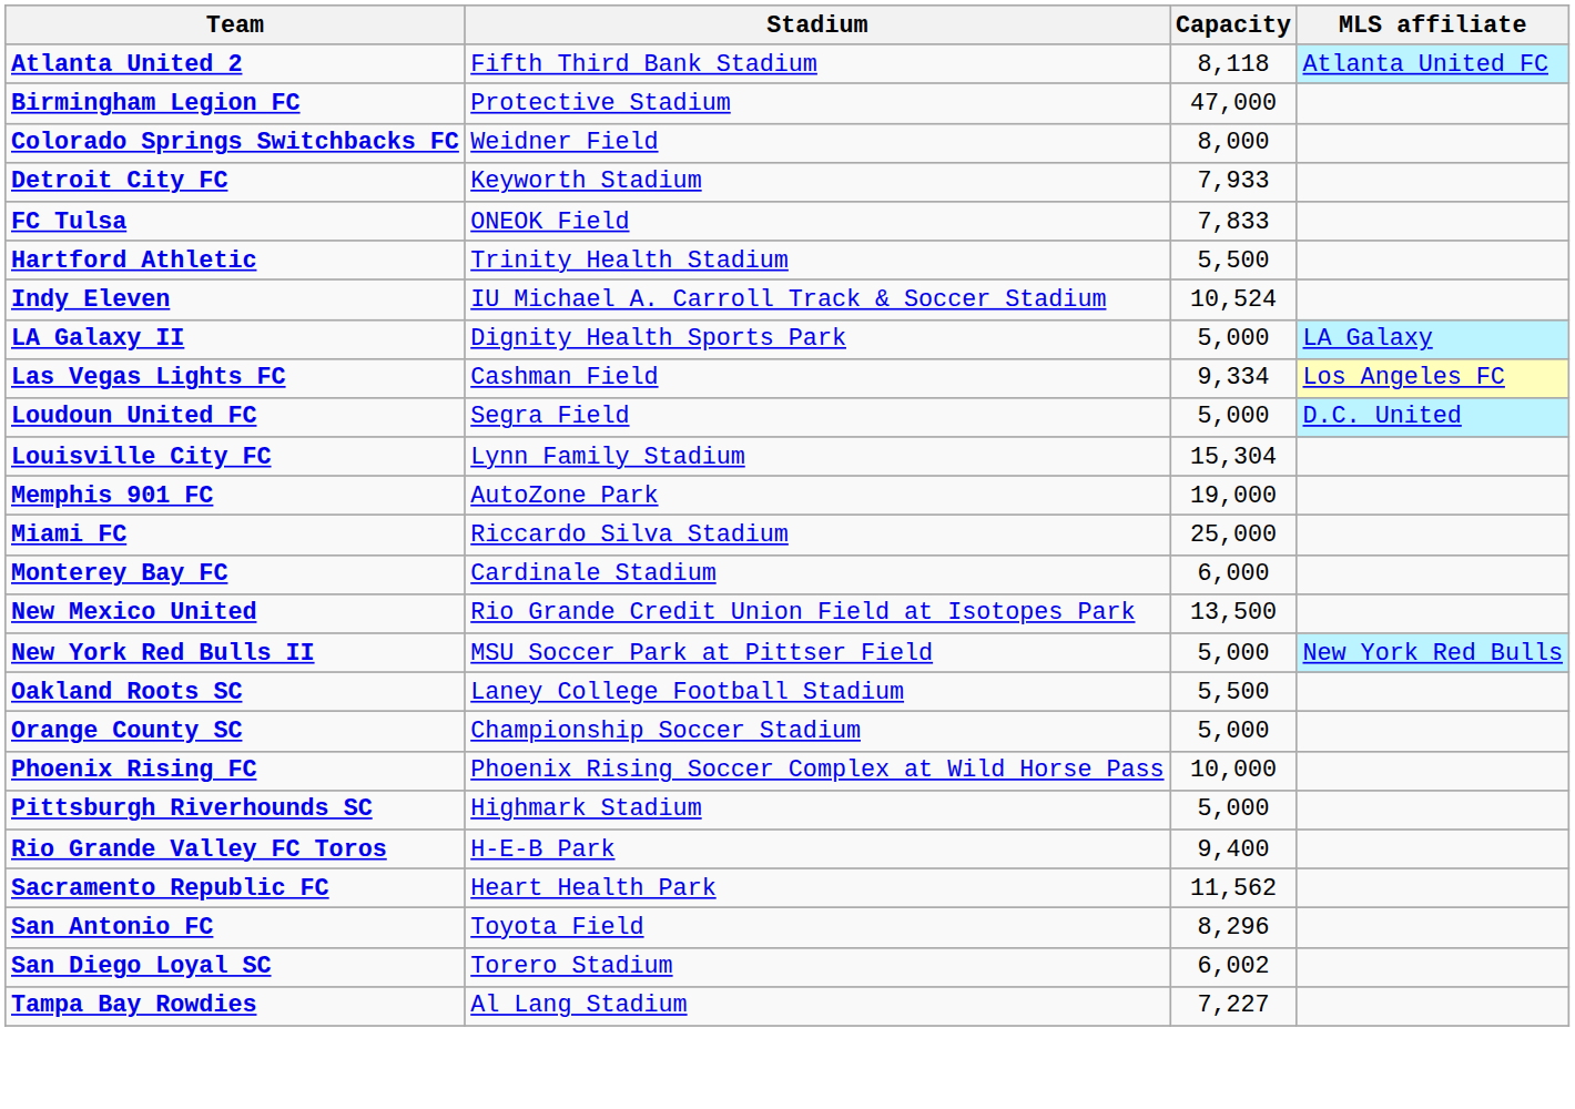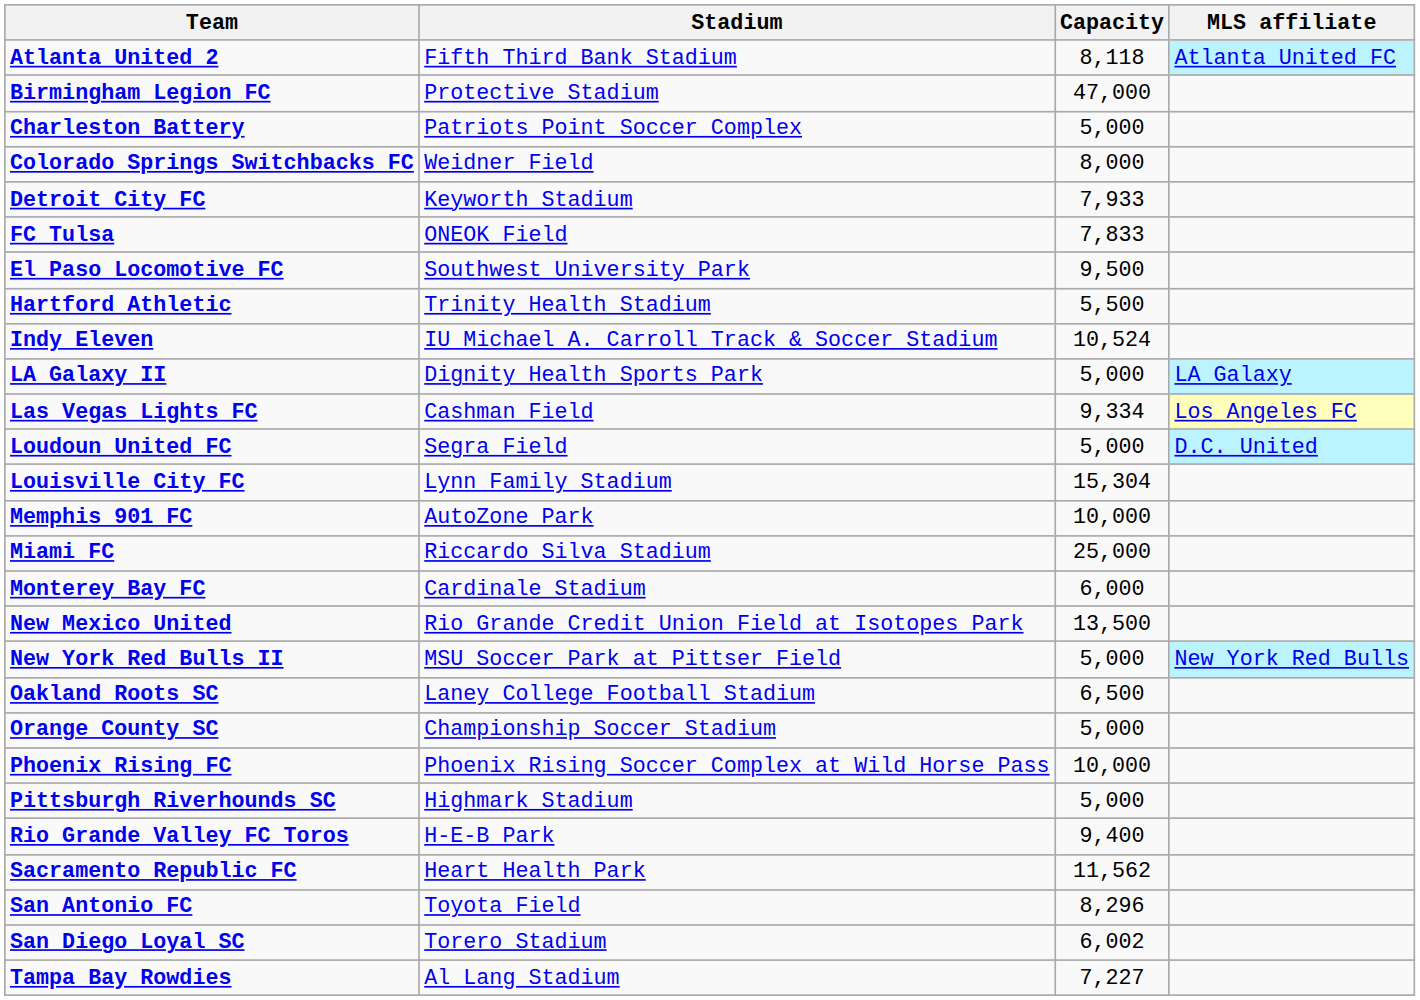 <table class="wikitable sortable" style="text-align: left;">
 <tr>
 <th>Team</th>
 <th>Stadium</th>
 <th>Capacity</th>
 <th>MLS affiliate</th>
 </tr>
 <tr>
 <td><strong><a href='#'>Atlanta United 2</a></strong></td>
 <td><a href='#'>Fifth Third Bank Stadium</a></td>
 <td style="text-align:center;">8,118</td>
 <td bgcolor=BBF3FF><a href='#'>Atlanta United FC</a></td>
 </tr>
 <tr>
 <td><strong><a href='#'>Birmingham Legion FC</a></strong></td>
 <td><a href='#'>Protective Stadium</a></td>
 <td style="text-align:center;">47,000</td>
 <td></td>
 </tr>
 <tr>
+<td><strong><a href='#'>Charleston Battery</a></strong></td>
+<td><a href='#'>Patriots Point Soccer Complex</a></td>
+<td style="text-align:center;">5,000</td>
+<td></td>
+</tr>
+<tr>
 <td><strong><a href='#'>Colorado Springs Switchbacks FC</a></strong></td>
 <td><a href='#'>Weidner Field</a></td>
 <td style="text-align:center;">8,000</td>
 <td></td>
 </tr>
 <tr>
 <td><strong><a href='#'>Detroit City FC</a></strong></td>
 <td><a href='#'>Keyworth Stadium</a></td>
 <td style="text-align:center;">7,933</td>
 <td></td>
 </tr>
 <tr>
 <td><strong><a href='#'>FC Tulsa</a></strong></td>
 <td><a href='#'>ONEOK Field</a></td>
 <td style="text-align:center;">7,833</td>
+<td></td>
+</tr>
+<tr>
+<td><strong><a href='#'>El Paso Locomotive FC</a></strong></td>
+<td><a href='#'>Southwest University Park</a></td>
+<td style="text-align:center;">9,500</td>
 <td></td>
 </tr>
 <tr>
 <td><strong><a href='#'>Hartford Athletic</a></strong></td>
 <td><a href='#'>Trinity Health Stadium</a></td>
 <td style="text-align:center;">5,500</td>
 <td></td>
 </tr>
 <tr>
 <td><strong><a href='#'>Indy Eleven</a></strong></td>
 <td><a href='#'>IU Michael A. Carroll Track & Soccer Stadium</a></td>
 <td style="text-align:center;">10,524</td>
 <td></td>
 </tr>
 <tr>
 <td><strong><a href='#'>LA Galaxy II</a></strong></td>
 <td><a href='#'>Dignity Health Sports Park</a></td>
 <td style="text-align:center;">5,000</td>
 <td bgcolor=BBF3FF><a href='#'>LA Galaxy</a></td>
 </tr>
 <tr>
 <td><strong><a href='#'>Las Vegas Lights FC</a></strong></td>
 <td><a href='#'>Cashman Field</a></td>
 <td style="text-align:center;">9,334</td>
 <td bgcolor=FFFFBB><a href='#'>Los Angeles FC</a></td>
 </tr>
 <tr>
 <td><strong><a href='#'>Loudoun United FC</a></strong></td>
 <td><a href='#'>Segra Field</a></td>
 <td style="text-align:center;">5,000</td>
 <td bgcolor=BBF3FF><a href='#'>D.C. United</a></td>
 </tr>
 <tr>
 <td><strong><a href='#'>Louisville City FC</a></strong></td>
 <td><a href='#'>Lynn Family Stadium</a></td>
 <td style="text-align:center;">15,304</td>
 <td></td>
 </tr>
 <tr>
 <td><strong><a href='#'>Memphis 901 FC</a></strong></td>
 <td><a href='#'>AutoZone Park</a></td>
-<td style="text-align:center;">19,000</td>
+<td style="text-align:center;">10,000</td>
 <td></td>
 </tr>
 <tr>
 <td><strong><a href='#'>Miami FC</a></strong></td>
 <td><a href='#'>Riccardo Silva Stadium</a></td>
 <td style="text-align:center;">25,000</td>
 <td></td>
 </tr>
 <tr>
 <td><strong><a href='#'>Monterey Bay FC</a></strong></td>
 <td><a href='#'>Cardinale Stadium</a></td>
 <td style="text-align:center;">6,000</td>
 <td></td>
 </tr>
 <tr>
 <td><strong><a href='#'>New Mexico United</a></strong></td>
 <td><a href='#'>Rio Grande Credit Union Field at Isotopes Park</a></td>
 <td style="text-align:center;">13,500</td>
 <td></td>
 </tr>
 <tr>
 <td><strong><a href='#'>New York Red Bulls II</a></strong></td>
 <td><a href='#'>MSU Soccer Park at Pittser Field</a></td>
 <td style="text-align:center;">5,000</td>
 <td bgcolor=BBF3FF><a href='#'>New York Red Bulls</a></td>
 </tr>
 <tr>
 <td><strong><a href='#'>Oakland Roots SC</a></strong></td>
 <td><a href='#'>Laney College Football Stadium</a></td>
-<td style="text-align:center;">5,500</td>
+<td style="text-align:center;">6,500</td>
 <td></td>
 </tr>
 <tr>
 <td><strong><a href='#'>Orange County SC</a></strong></td>
 <td><a href='#'>Championship Soccer Stadium</a></td>
 <td style="text-align:center;">5,000</td>
 <td></td>
 </tr>
 <tr>
 <td><strong><a href='#'>Phoenix Rising FC</a></strong></td>
 <td><a href='#'>Phoenix Rising Soccer Complex at Wild Horse Pass</a></td>
 <td style="text-align:center;">10,000</td>
 <td></td>
 </tr>
 <tr>
 <td><strong><a href='#'>Pittsburgh Riverhounds SC</a></strong></td>
 <td><a href='#'>Highmark Stadium</a></td>
 <td style="text-align:center;">5,000</td>
 <td></td>
 </tr>
 <tr>
 <td><strong><a href='#'>Rio Grande Valley FC Toros</a></strong></td>
 <td><a href='#'>H-E-B Park</a></td>
 <td style="text-align:center;">9,400</td>
 <td></td>
 </tr>
 <tr>
 <td><strong><a href='#'>Sacramento Republic FC</a></strong></td>
 <td><a href='#'>Heart Health Park</a></td>
 <td style="text-align:center;">11,562</td>
 <td></td>
 </tr>
 <tr>
 <td><strong><a href='#'>San Antonio FC</a></strong></td>
 <td><a href='#'>Toyota Field</a></td>
 <td style="text-align:center;">8,296</td>
 <td></td>
 </tr>
 <tr>
 <td><strong><a href='#'>San Diego Loyal SC</a></strong></td>
 <td><a href='#'>Torero Stadium</a></td>
 <td style="text-align:center;">6,002</td>
 <td></td>
 </tr>
 <tr>
 <td><strong><a href='#'>Tampa Bay Rowdies</a></strong></td>
 <td><a href='#'>Al Lang Stadium</a></td>
 <td style="text-align:center;">7,227</td>
 <td></td>
 </tr>
 </table>
